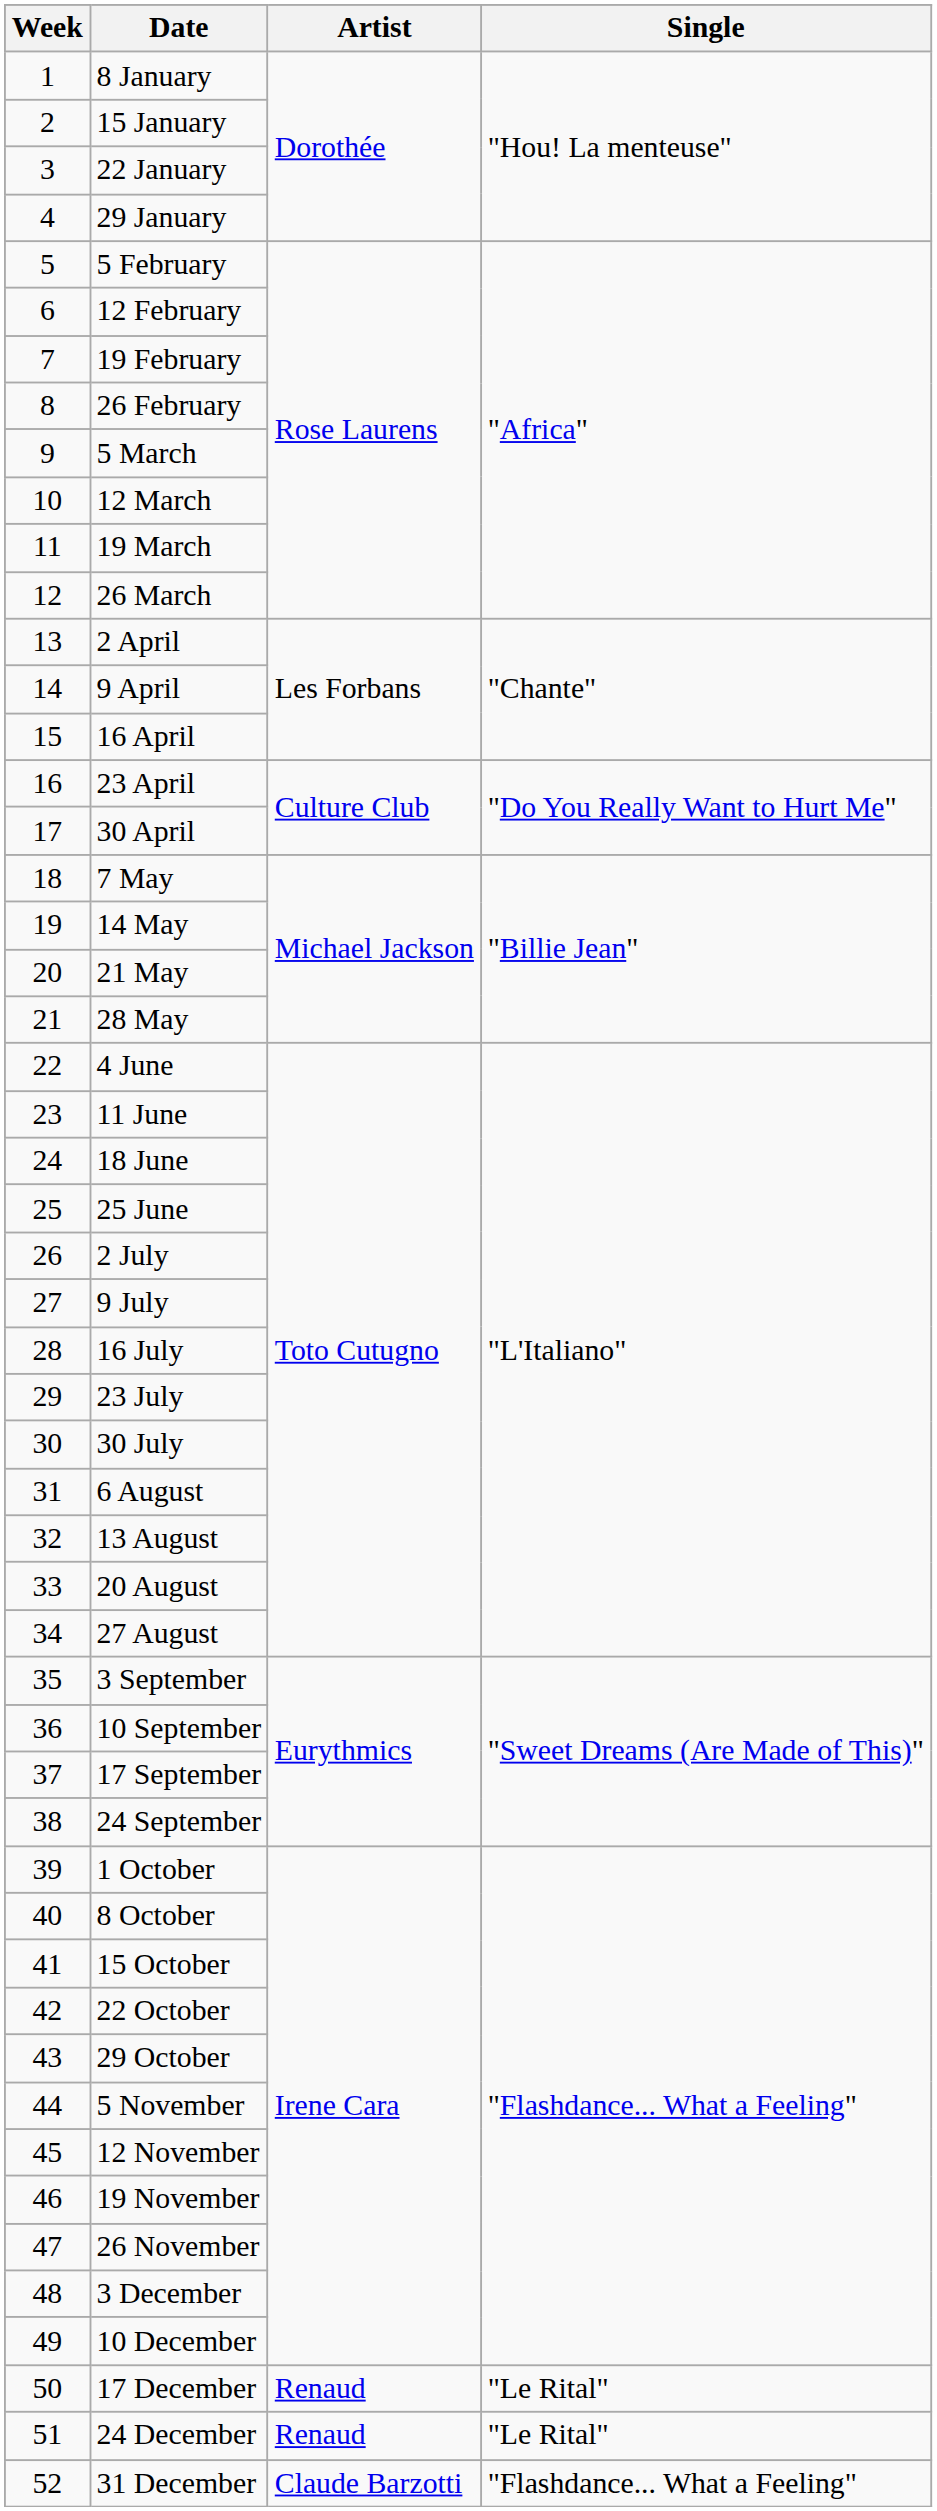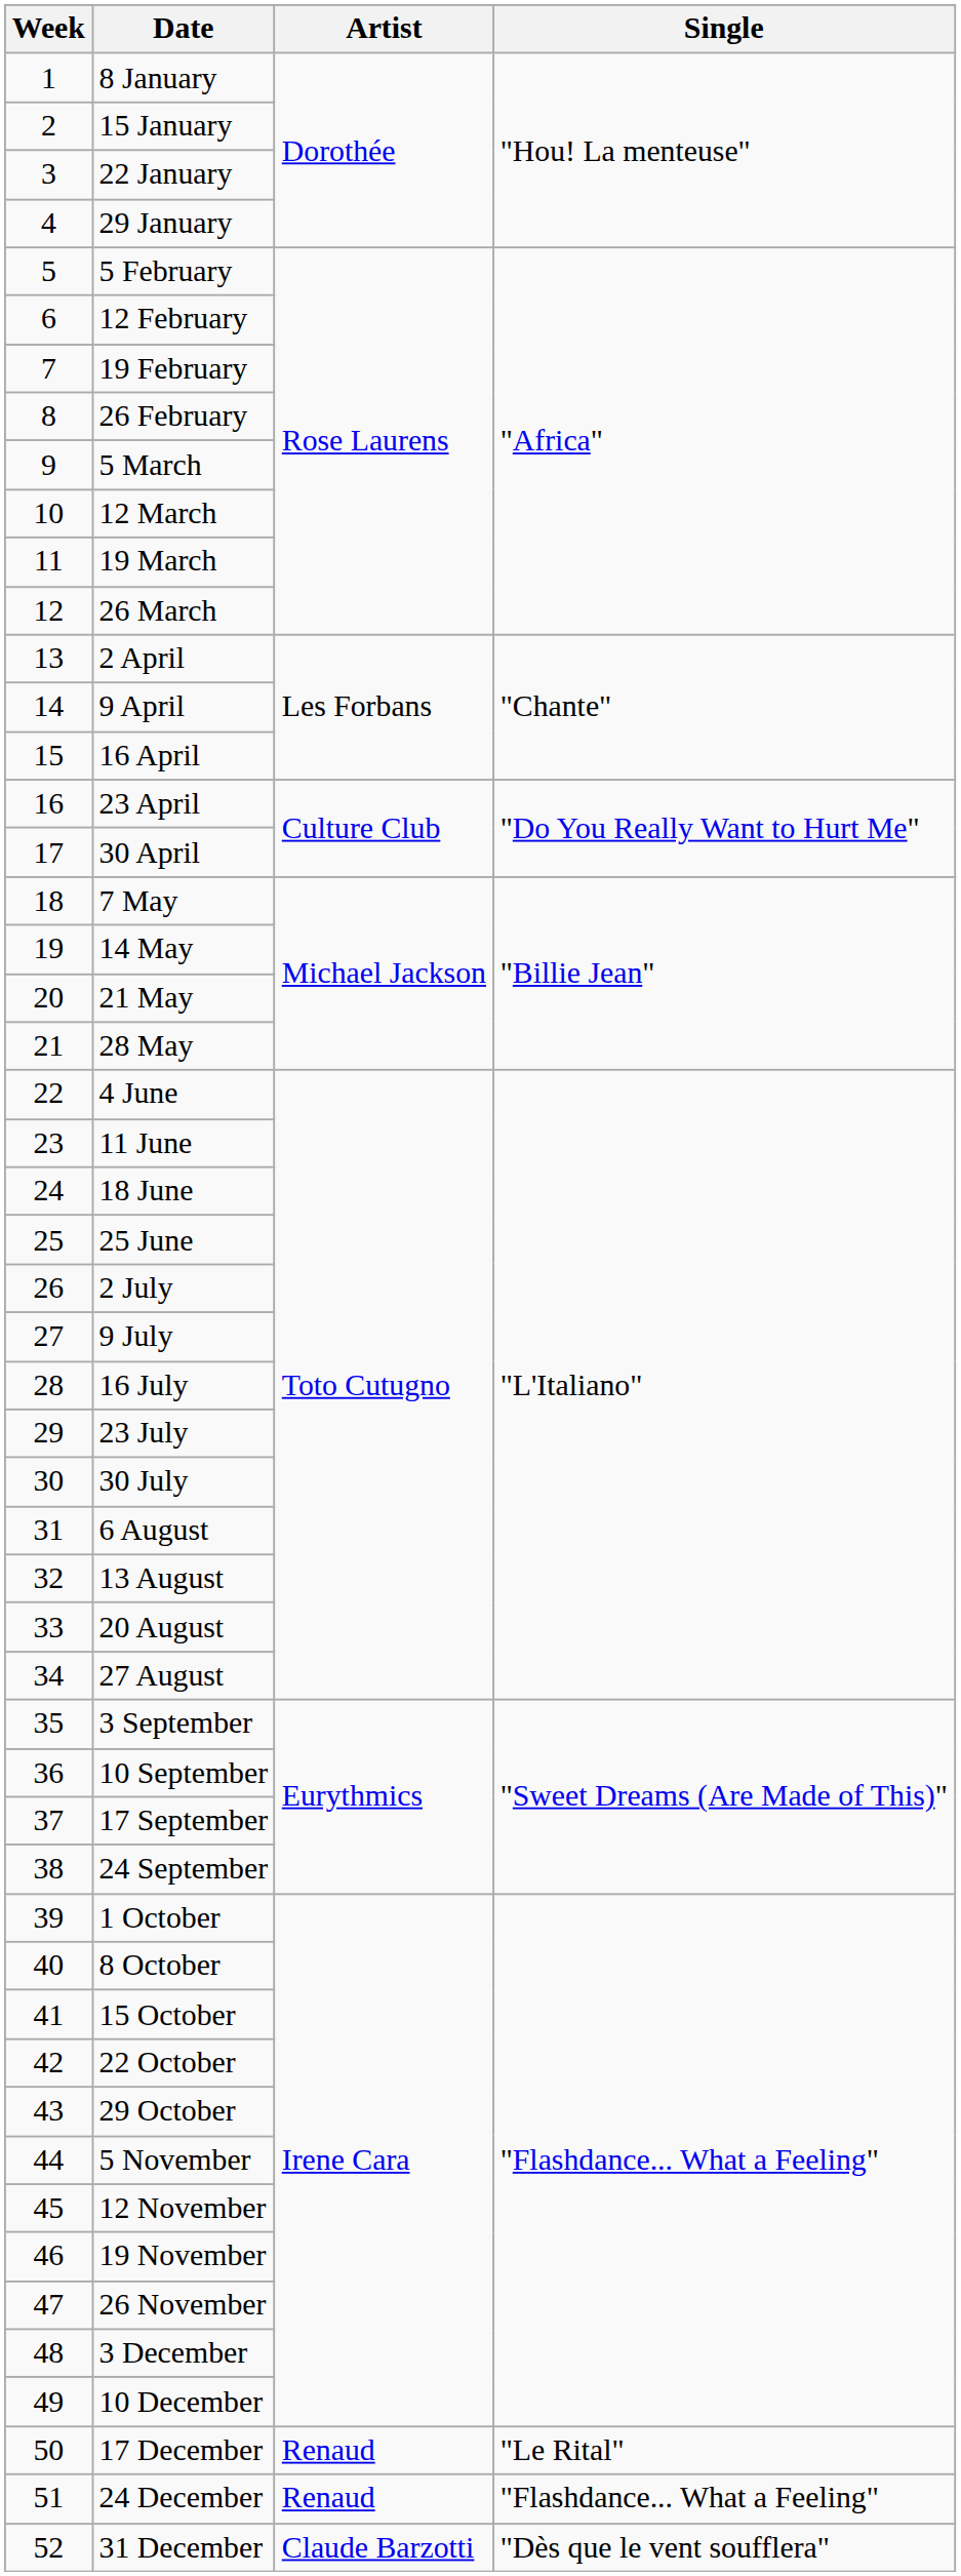 <table class="wikitable">
 <tr>
 <th>Week</th>
 <th>Date</th>
 <th>Artist</th>
 <th>Single</th>
 </tr>
 <tr>
 <td style="text-align: center;">1</td>
 <td>8 January</td>
 <td rowspan="4"><a href='#'>Dorothée</a></td>
 <td rowspan="4">"Hou! La menteuse"</td>
 </tr>
 <tr>
 <td style="text-align: center;">2</td>
 <td>15 January</td>
 </tr>
 <tr>
 <td style="text-align: center;">3</td>
 <td>22 January</td>
 </tr>
 <tr>
 <td style="text-align: center;">4</td>
 <td>29 January</td>
 </tr>
 <tr>
 <td style="text-align: center;">5</td>
 <td>5 February</td>
 <td rowspan="8"><a href='#'>Rose Laurens</a></td>
 <td rowspan="8">"<a href='#'>Africa</a>"</td>
 </tr>
 <tr>
 <td style="text-align: center;">6</td>
 <td>12 February</td>
 </tr>
 <tr>
 <td style="text-align: center;">7</td>
 <td>19 February</td>
 </tr>
 <tr>
 <td style="text-align: center;">8</td>
 <td>26 February</td>
 </tr>
 <tr>
 <td style="text-align: center;">9</td>
 <td>5 March</td>
 </tr>
 <tr>
 <td style="text-align: center;">10</td>
 <td>12 March</td>
 </tr>
 <tr>
 <td style="text-align: center;">11</td>
 <td>19 March</td>
 </tr>
 <tr>
 <td style="text-align: center;">12</td>
 <td>26 March</td>
 </tr>
 <tr>
 <td style="text-align: center;">13</td>
 <td>2 April</td>
 <td rowspan="3">Les Forbans</td>
 <td rowspan="3">"Chante"</td>
 </tr>
 <tr>
 <td style="text-align: center;">14</td>
 <td>9 April</td>
 </tr>
 <tr>
 <td style="text-align: center;">15</td>
 <td>16 April</td>
 </tr>
 <tr>
 <td style="text-align: center;">16</td>
 <td>23 April</td>
 <td rowspan="2"><a href='#'>Culture Club</a></td>
 <td rowspan="2">"<a href='#'>Do You Really Want to Hurt Me</a>"</td>
 </tr>
 <tr>
 <td style="text-align: center;">17</td>
 <td>30 April</td>
 </tr>
 <tr>
 <td style="text-align: center;">18</td>
 <td>7 May</td>
 <td rowspan="4"><a href='#'>Michael Jackson</a></td>
 <td rowspan="4">"<a href='#'>Billie Jean</a>"</td>
 </tr>
 <tr>
 <td style="text-align: center;">19</td>
 <td>14 May</td>
 </tr>
 <tr>
 <td style="text-align: center;">20</td>
 <td>21 May</td>
 </tr>
 <tr>
 <td style="text-align: center;">21</td>
 <td>28 May</td>
 </tr>
 <tr>
 <td style="text-align: center;">22</td>
 <td>4 June</td>
 <td rowspan="13"><a href='#'>Toto Cutugno</a></td>
 <td rowspan="13">"L'Italiano"</td>
 </tr>
 <tr>
 <td style="text-align: center;">23</td>
 <td>11 June</td>
 </tr>
 <tr>
 <td style="text-align: center;">24</td>
 <td>18 June</td>
 </tr>
 <tr>
 <td style="text-align: center;">25</td>
 <td>25 June</td>
 </tr>
 <tr>
 <td style="text-align: center;">26</td>
 <td>2 July</td>
 </tr>
 <tr>
 <td style="text-align: center;">27</td>
 <td>9 July</td>
 </tr>
 <tr>
 <td style="text-align: center;">28</td>
 <td>16 July</td>
 </tr>
 <tr>
 <td style="text-align: center;">29</td>
 <td>23 July</td>
 </tr>
 <tr>
 <td style="text-align: center;">30</td>
 <td>30 July</td>
 </tr>
 <tr>
 <td style="text-align: center;">31</td>
 <td>6 August</td>
 </tr>
 <tr>
 <td style="text-align: center;">32</td>
 <td>13 August</td>
 </tr>
 <tr>
 <td style="text-align: center;">33</td>
 <td>20 August</td>
 </tr>
 <tr>
 <td style="text-align: center;">34</td>
 <td>27 August</td>
 </tr>
 <tr>
 <td style="text-align: center;">35</td>
 <td>3 September</td>
 <td rowspan="4"><a href='#'>Eurythmics</a></td>
 <td rowspan="4">"<a href='#'>Sweet Dreams (Are Made of This)</a>"</td>
 </tr>
 <tr>
 <td style="text-align: center;">36</td>
 <td>10 September</td>
 </tr>
 <tr>
 <td style="text-align: center;">37</td>
 <td>17 September</td>
 </tr>
 <tr>
 <td style="text-align: center;">38</td>
 <td>24 September</td>
 </tr>
 <tr>
 <td style="text-align: center;">39</td>
 <td>1 October</td>
 <td rowspan="11"><a href='#'>Irene Cara</a></td>
 <td rowspan="11">"<a href='#'>Flashdance... What a Feeling</a>"</td>
 </tr>
 <tr>
 <td style="text-align: center;">40</td>
 <td>8 October</td>
 </tr>
 <tr>
 <td style="text-align: center;">41</td>
 <td>15 October</td>
 </tr>
 <tr>
 <td style="text-align: center;">42</td>
 <td>22 October</td>
 </tr>
 <tr>
 <td style="text-align: center;">43</td>
 <td>29 October</td>
 </tr>
 <tr>
 <td style="text-align: center;">44</td>
 <td>5 November</td>
 </tr>
 <tr>
 <td style="text-align: center;">45</td>
 <td>12 November</td>
 </tr>
 <tr>
 <td style="text-align: center;">46</td>
 <td>19 November</td>
 </tr>
 <tr>
 <td style="text-align: center;">47</td>
 <td>26 November</td>
 </tr>
 <tr>
 <td style="text-align: center;">48</td>
 <td>3 December</td>
 </tr>
 <tr>
 <td style="text-align: center;">49</td>
 <td>10 December</td>
 </tr>
 <tr>
 <td style="text-align: center;">50</td>
 <td>17 December</td>
 <td><a href='#'>Renaud</a></td>
 <td>"Le Rital"</td>
 </tr>
 <tr>
 <td style="text-align: center;">51</td>
 <td>24 December</td>
 <td><a href='#'>Renaud</a></td>
-<td>"Le Rital"</td>
+<td>"Flashdance... What a Feeling"</td>
 </tr>
 <tr>
 <td style="text-align: center;">52</td>
 <td>31 December</td>
 <td><a href='#'>Claude Barzotti</a></td>
-<td>"Flashdance... What a Feeling"</td>
+<td>"Dès que le vent soufflera"</td>
 </tr>
 </table>
